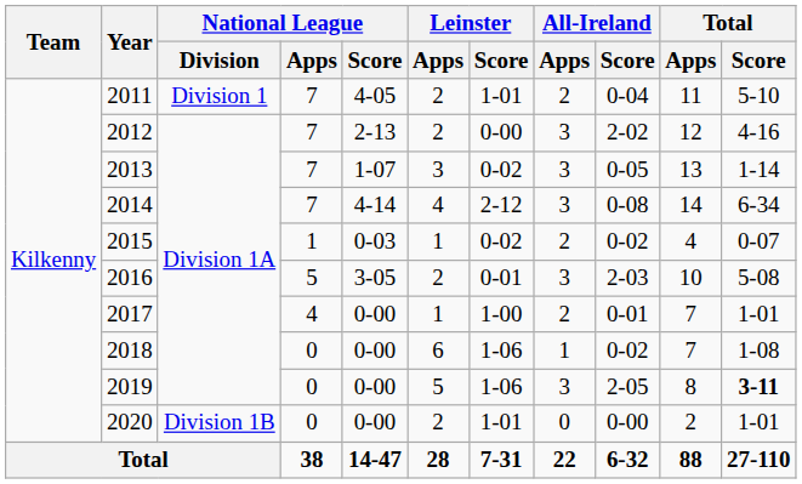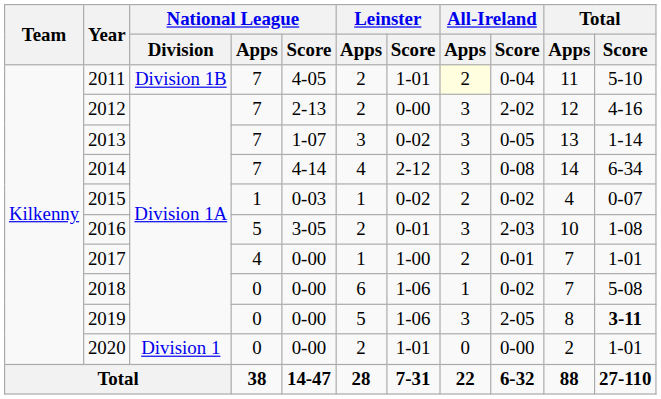 <table class="wikitable" style="text-align:center">
 <tr>
 <th rowspan="2">Team</th>
 <th rowspan="2">Year</th>
 <th colspan="3"><a href='#'>National League</a></th>
 <th colspan="2"><a href='#'>Leinster</a></th>
 <th colspan="2"><a href='#'>All-Ireland</a></th>
 <th colspan="2">Total</th>
 </tr>
 <tr>
 <th>Division</th>
 <th>Apps</th>
 <th>Score</th>
 <th>Apps</th>
 <th>Score</th>
 <th>Apps</th>
 <th>Score</th>
 <th>Apps</th>
 <th>Score</th>
 </tr>
 <tr>
 <td rowspan="10"><a href='#'>Kilkenny</a></td>
 <td>2011</td>
-<td rowspan="1"><a href='#'>Division 1</a></td>
+<td rowspan="1"><a href='#'>Division 1B</a></td>
 <td>7</td>
 <td>4-05</td>
 <td>2</td>
 <td>1-01</td>
-<td>2</td>
+<td style="background: lightyellow;">2</td>
 <td>0-04</td>
 <td>11</td>
 <td>5-10</td>
 </tr>
 <tr>
 <td>2012</td>
 <td rowspan="8"><a href='#'>Division 1A</a></td>
 <td>7</td>
 <td>2-13</td>
 <td>2</td>
 <td>0-00</td>
 <td>3</td>
 <td>2-02</td>
 <td>12</td>
 <td>4-16</td>
 </tr>
 <tr>
 <td>2013</td>
 <td>7</td>
 <td>1-07</td>
 <td>3</td>
 <td>0-02</td>
 <td>3</td>
 <td>0-05</td>
 <td>13</td>
 <td>1-14</td>
 </tr>
 <tr>
 <td>2014</td>
 <td>7</td>
 <td>4-14</td>
 <td>4</td>
 <td>2-12</td>
 <td>3</td>
 <td>0-08</td>
 <td>14</td>
 <td>6-34</td>
 </tr>
 <tr>
 <td>2015</td>
 <td>1</td>
 <td>0-03</td>
 <td>1</td>
 <td>0-02</td>
 <td>2</td>
 <td>0-02</td>
 <td>4</td>
 <td>0-07</td>
 </tr>
 <tr>
 <td>2016</td>
 <td>5</td>
 <td>3-05</td>
 <td>2</td>
 <td>0-01</td>
 <td>3</td>
 <td>2-03</td>
 <td>10</td>
-<td>5-08</td>
+<td>1-08</td>
 </tr>
 <tr>
 <td>2017</td>
 <td>4</td>
 <td>0-00</td>
 <td>1</td>
 <td>1-00</td>
 <td>2</td>
 <td>0-01</td>
 <td>7</td>
 <td>1-01</td>
 </tr>
 <tr>
 <td>2018</td>
 <td>0</td>
 <td>0-00</td>
 <td>6</td>
 <td>1-06</td>
 <td>1</td>
 <td>0-02</td>
 <td>7</td>
-<td>1-08</td>
+<td>5-08</td>
 </tr>
 <tr>
 <td>2019</td>
 <td>0</td>
 <td>0-00</td>
 <td>5</td>
 <td>1-06</td>
 <td>3</td>
 <td>2-05</td>
 <td>8</td>
 <td><strong>3-11</strong></td>
 </tr>
 <tr>
 <td>2020</td>
-<td rowspan="1"><a href='#'>Division 1B</a></td>
+<td rowspan="1"><a href='#'>Division 1</a></td>
 <td>0</td>
 <td>0-00</td>
 <td>2</td>
 <td>1-01</td>
 <td>0</td>
 <td>0-00</td>
 <td>2</td>
 <td>1-01</td>
 </tr>
 <tr>
 <th colspan="3">Total</th>
 <td><strong>38</strong></td>
 <td><strong>14-47</strong></td>
 <td><strong>28</strong></td>
 <td><strong>7-31</strong></td>
 <td><strong>22</strong></td>
 <td><strong>6-32</strong></td>
 <td><strong>88</strong></td>
 <td><strong>27-110</strong></td>
 </tr>
 </table>
